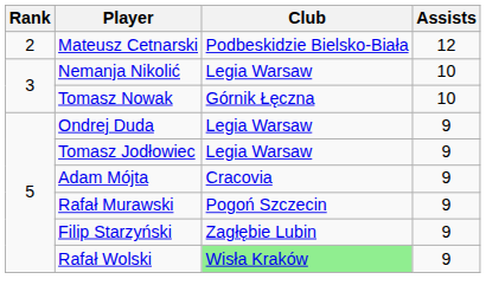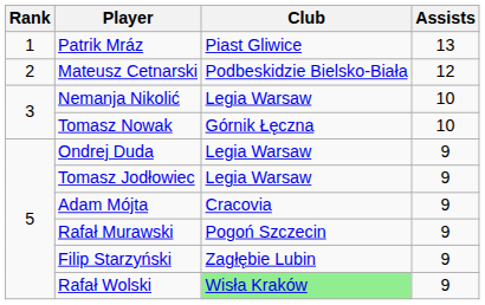 <table class="wikitable" style="text-align:center">
 <tr>
 <th>Rank</th>
 <th>Player</th>
 <th>Club</th>
 <th>Assists</th>
+</tr>
+<tr>
+<td rowspan="1">1</td>
+<td align="left"> <a href='#'>Patrik Mráz</a></td>
+<td align="left"><a href='#'>Piast Gliwice</a></td>
+<td>13</td>
 </tr>
 <tr>
 <td rowspan="1">2</td>
 <td align="left"> <a href='#'>Mateusz Cetnarski</a></td>
 <td align="left"><a href='#'>Podbeskidzie Bielsko-Biała</a></td>
 <td>12</td>
 </tr>
 <tr>
 <td rowspan="2">3</td>
 <td align="left"> <a href='#'>Nemanja Nikolić</a></td>
 <td align="left"><a href='#'>Legia Warsaw</a></td>
 <td>10</td>
 </tr>
 <tr>
 <td align="left"> <a href='#'>Tomasz Nowak</a></td>
 <td align="left"><a href='#'>Górnik Łęczna</a></td>
 <td>10</td>
 </tr>
 <tr>
 <td rowspan="6">5</td>
 <td align="left"> <a href='#'>Ondrej Duda</a></td>
 <td align="left"><a href='#'>Legia Warsaw</a></td>
 <td>9</td>
 </tr>
 <tr>
 <td align="left"> <a href='#'>Tomasz Jodłowiec</a></td>
 <td align="left"><a href='#'>Legia Warsaw</a></td>
 <td>9</td>
 </tr>
 <tr>
 <td align="left"> <a href='#'>Adam Mójta</a></td>
 <td align="left"><a href='#'>Cracovia</a></td>
 <td>9</td>
 </tr>
 <tr>
 <td align="left"> <a href='#'>Rafał Murawski</a></td>
 <td align="left"><a href='#'>Pogoń Szczecin</a></td>
 <td>9</td>
 </tr>
 <tr>
 <td align="left"> <a href='#'>Filip Starzyński</a></td>
 <td align="left"><a href='#'>Zagłębie Lubin</a></td>
 <td>9</td>
 </tr>
 <tr>
 <td align="left"> <a href='#'>Rafał Wolski</a></td>
 <td align="left" style="background: lightgreen;"><a href='#'>Wisła Kraków</a></td>
 <td>9</td>
 </tr>
 </table>
